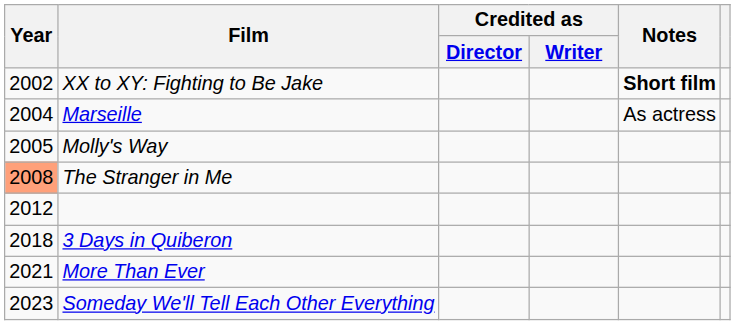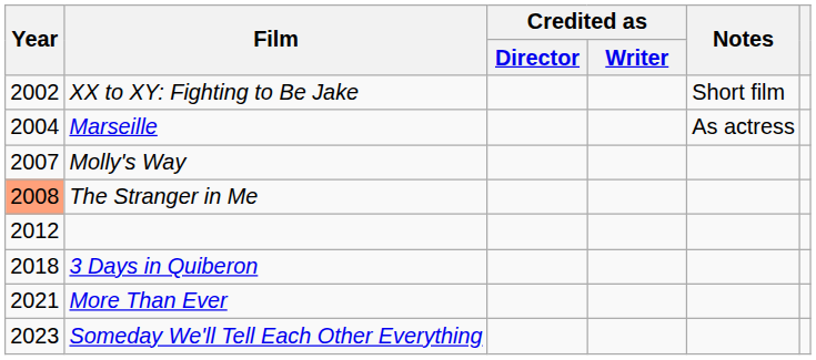 <table class="wikitable" style="margin-right: 0;">
 <tr>
 <th rowspan="2">Year</th>
 <th rowspan="2">Film</th>
 <th colspan="2">Credited as</th>
 <th rowspan="2">Notes</th>
 <th rowspan="2"></th>
 </tr>
 <tr>
 <th style="width:65px;"><a href='#'>Director</a></th>
 <th style="width:65px;"><a href='#'>Writer</a></th>
 </tr>
 <tr>
 <td>2002</td>
 <td><em>XX to XY: Fighting to Be Jake</em></td>
 <td></td>
 <td></td>
-<td><strong>Short film</strong></td>
+<td>Short film</td>
 <td></td>
 </tr>
 <tr>
 <td>2004</td>
 <td><em><a href='#'>Marseille</a></em></td>
 <td></td>
 <td></td>
 <td>As actress</td>
 <td></td>
 </tr>
 <tr>
-<td>2005</td>
+<td>2007</td>
 <td><em>Molly's Way</em></td>
 <td></td>
 <td></td>
 <td></td>
 <td></td>
 </tr>
 <tr>
 <td style="background: lightsalmon;">2008</td>
 <td><em>The Stranger in Me</em></td>
 <td></td>
 <td></td>
 <td></td>
 <td></td>
 </tr>
 <tr>
 <td>2012</td>
 <td><em></em></td>
 <td></td>
 <td></td>
 <td></td>
 <td></td>
 </tr>
 <tr>
 <td>2018</td>
 <td><em><a href='#'>3 Days in Quiberon</a></em></td>
 <td></td>
 <td></td>
 <td></td>
 <td></td>
 </tr>
 <tr>
 <td>2021</td>
 <td><em><a href='#'>More Than Ever</a></em></td>
 <td></td>
 <td></td>
 <td></td>
 <td></td>
 </tr>
 <tr>
 <td>2023</td>
 <td><em><a href='#'>Someday We'll Tell Each Other Everything</a></em></td>
 <td></td>
 <td></td>
 <td></td>
 <td></td>
 </tr>
 </table>
